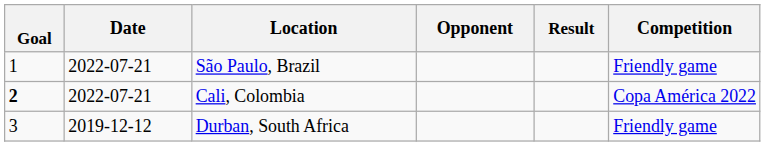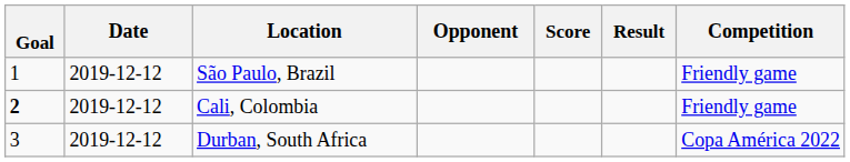 <table class="wikitable collapsible sortable" style="font-size:90%">
 <tr>
 <th data-sort-type="number" style="font-size:95%;"><br>Goal</th>
 <th>Date</th>
 <th>Location</th>
 <th>Opponent</th>
+<th data-sort-type="number" style="font-size:95%;">Score</th>
 <th data-sort-type="number" style="font-size:95%;">Result</th>
 <th width="20%">Competition</th>
 </tr>
 <tr>
 <td>1</td>
-<td>2022-07-21</td>
+<td>2019-12-12</td>
 <td> <a href='#'>São Paulo</a>, Brazil</td>
+<td></td>
 <td></td>
 <td></td>
 <td><a href='#'>Friendly game</a></td>
 </tr>
 <tr>
 <td><strong>2</strong></td>
-<td>2022-07-21</td>
+<td>2019-12-12</td>
 <td> <a href='#'>Cali</a>, Colombia</td>
 <td></td>
 <td></td>
-<td><a href='#'>Copa América 2022</a></td>
+<td></td>
+<td><a href='#'>Friendly game</a></td>
 </tr>
 <tr>
 <td>3</td>
 <td>2019-12-12</td>
 <td> <a href='#'>Durban</a>, South Africa</td>
 <td></td>
 <td></td>
-<td><a href='#'>Friendly game</a></td>
+<td></td>
+<td><a href='#'>Copa América 2022</a></td>
 </tr>
 </table>
